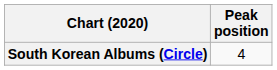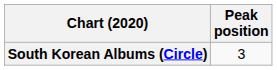 <table class="wikitable plainrowheaders" style="text-align:center">
 <tr>
 <th scope="col">Chart (2020)</th>
 <th scope="col">Peak<br>position</th>
 </tr>
 <tr>
 <th scope="row">South Korean Albums (<a href='#'>Circle</a>)</th>
-<td>4</td>
+<td>3</td>
 </tr>
 </table>
